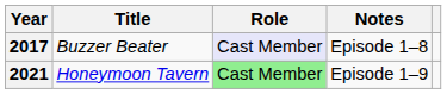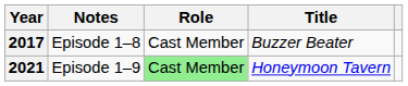 <table class="wikitable plainrowheaders sortable">
 <tr>
 <th scope="col">Year</th>
+<th scope="col">Notes</th>
+<th scope="col">Role</th>
 <th scope="col">Title</th>
-<th scope="col">Role</th>
-<th scope="col">Notes</th>
 <th scope="col" class="unsortable"></th>
 </tr>
 <tr>
 <th scope="row">2017</th>
+<td>Episode 1–8</td>
+<td>Cast Member</td>
 <td><em>Buzzer Beater</em></td>
-<td style="background: lavender;">Cast Member</td>
-<td>Episode 1–8</td>
 <td style="text-align:center"></td>
 </tr>
 <tr>
 <th scope="row">2021</th>
+<td>Episode 1–9</td>
+<td style="background: lightgreen;">Cast Member</td>
 <td><em><a href='#'>Honeymoon Tavern</a></em></td>
-<td style="background: lightgreen;">Cast Member</td>
-<td>Episode 1–9</td>
 <td style="text-align:center"></td>
 </tr>
 </table>
